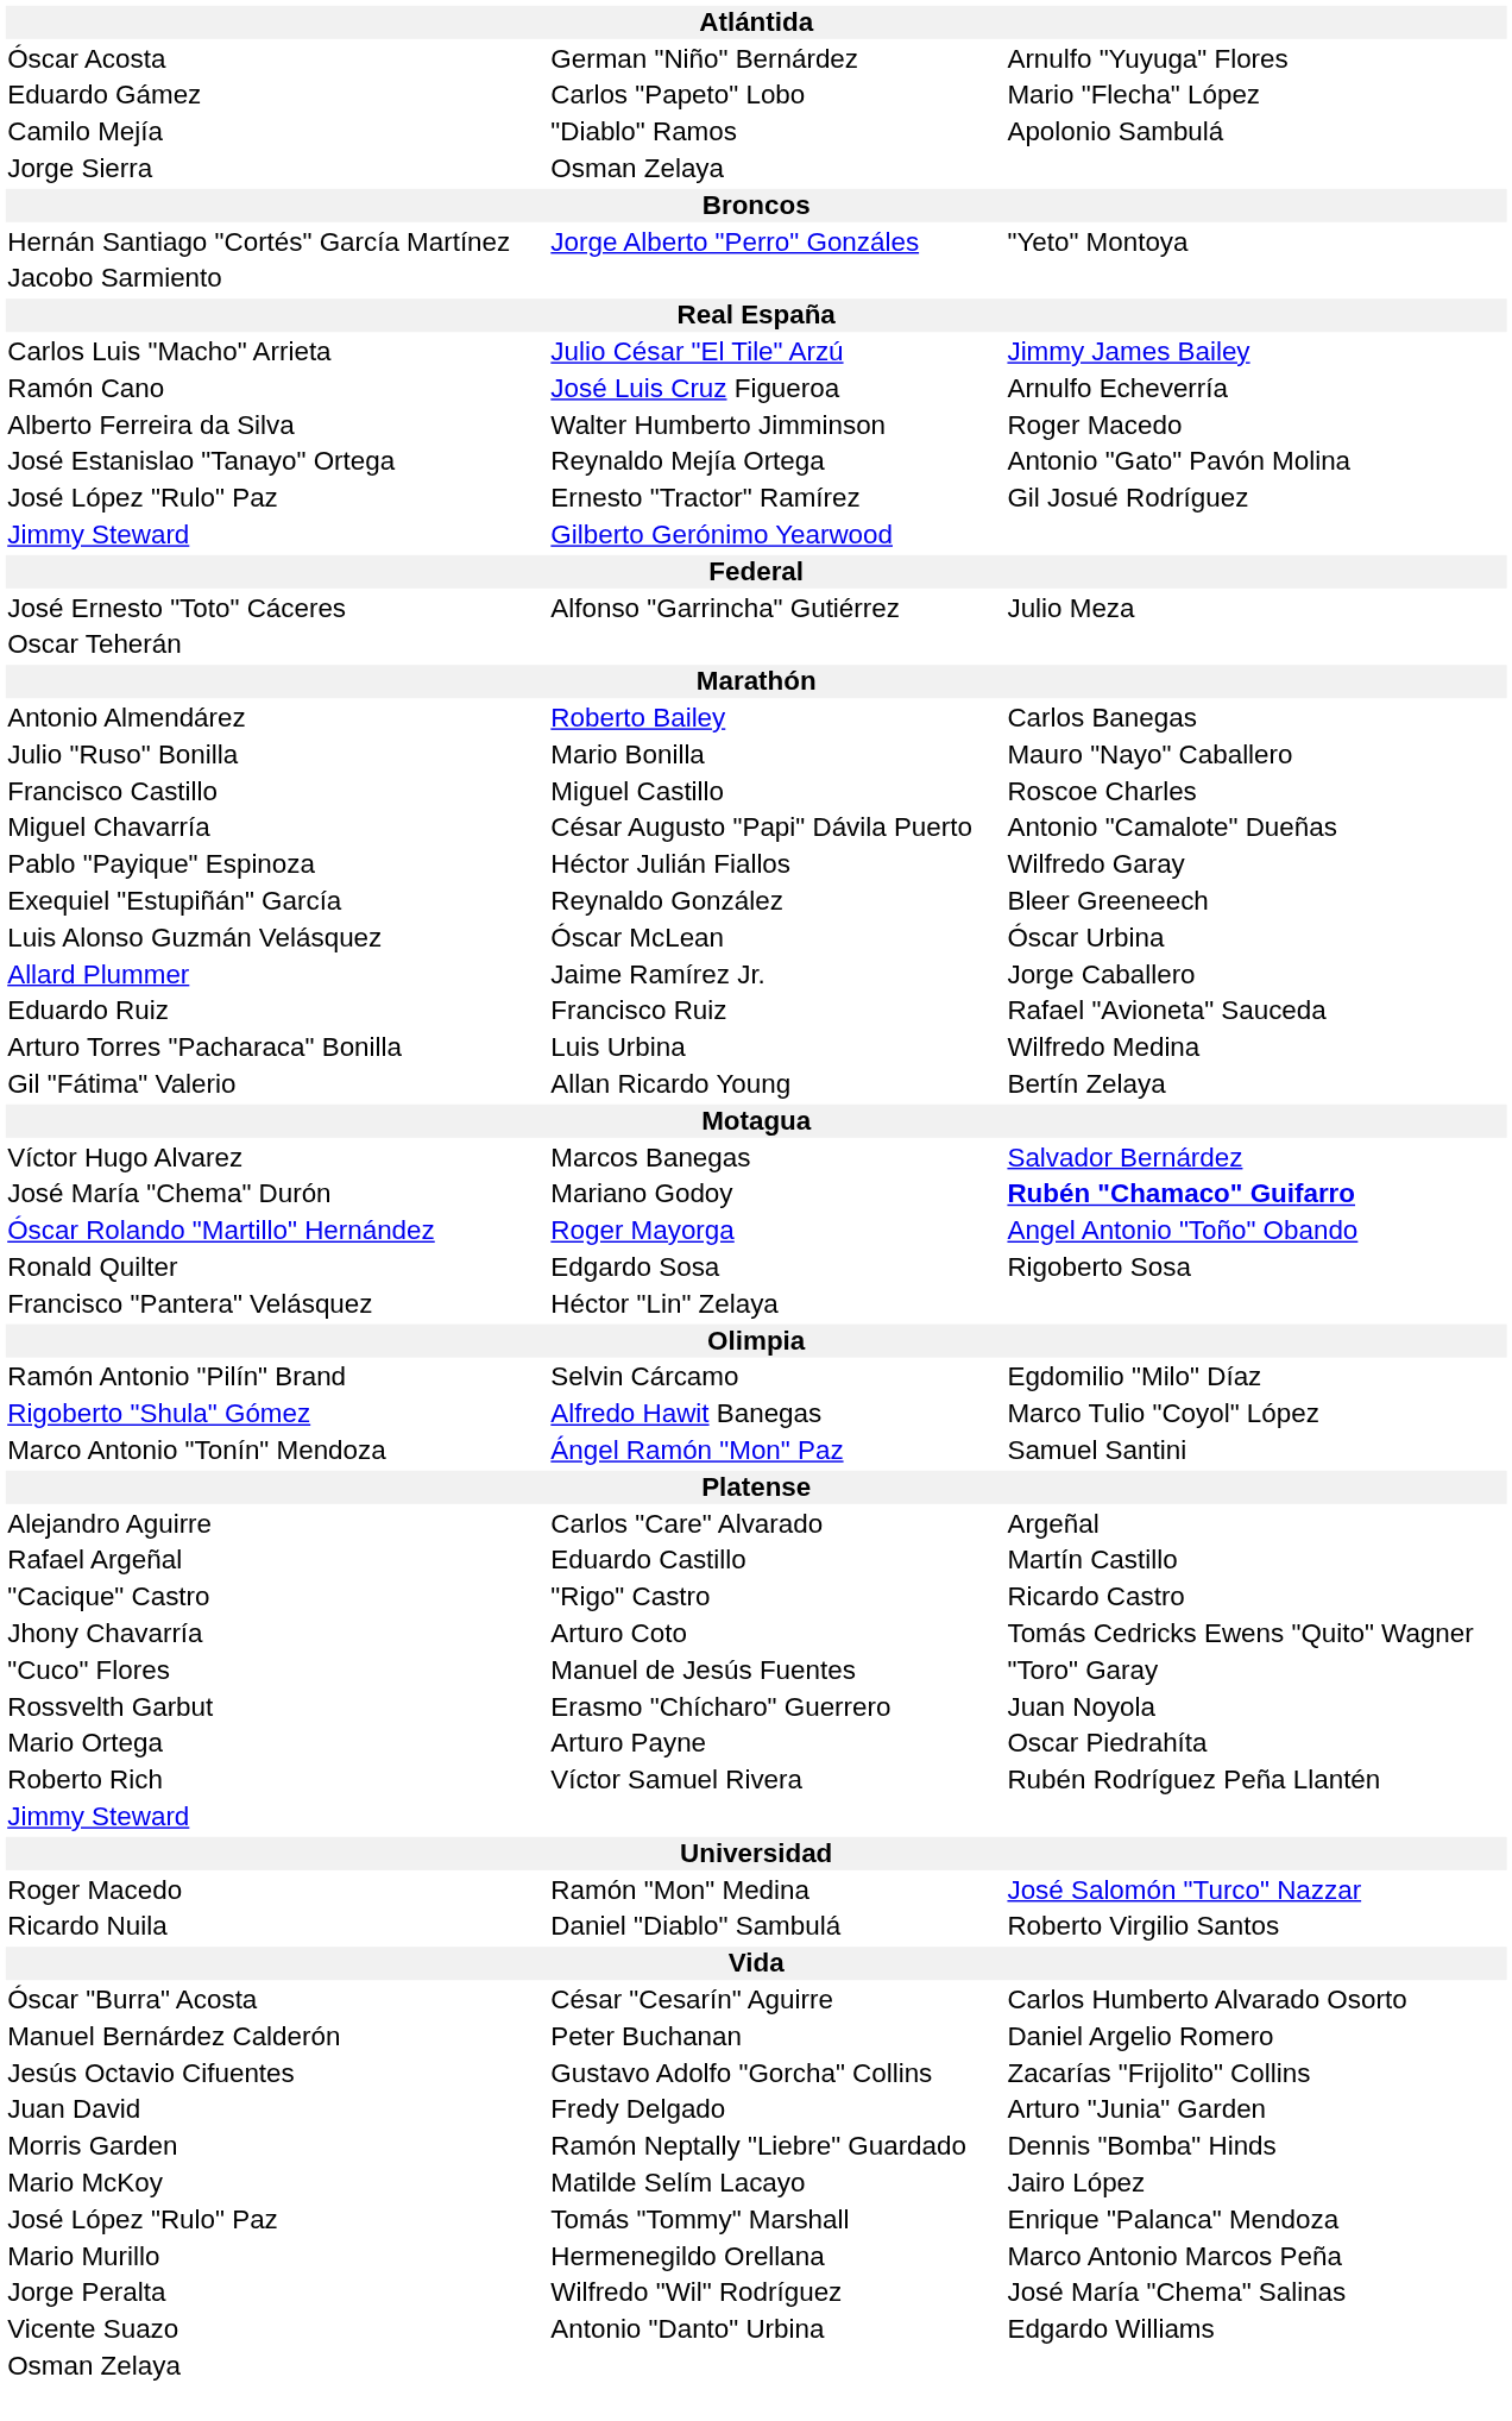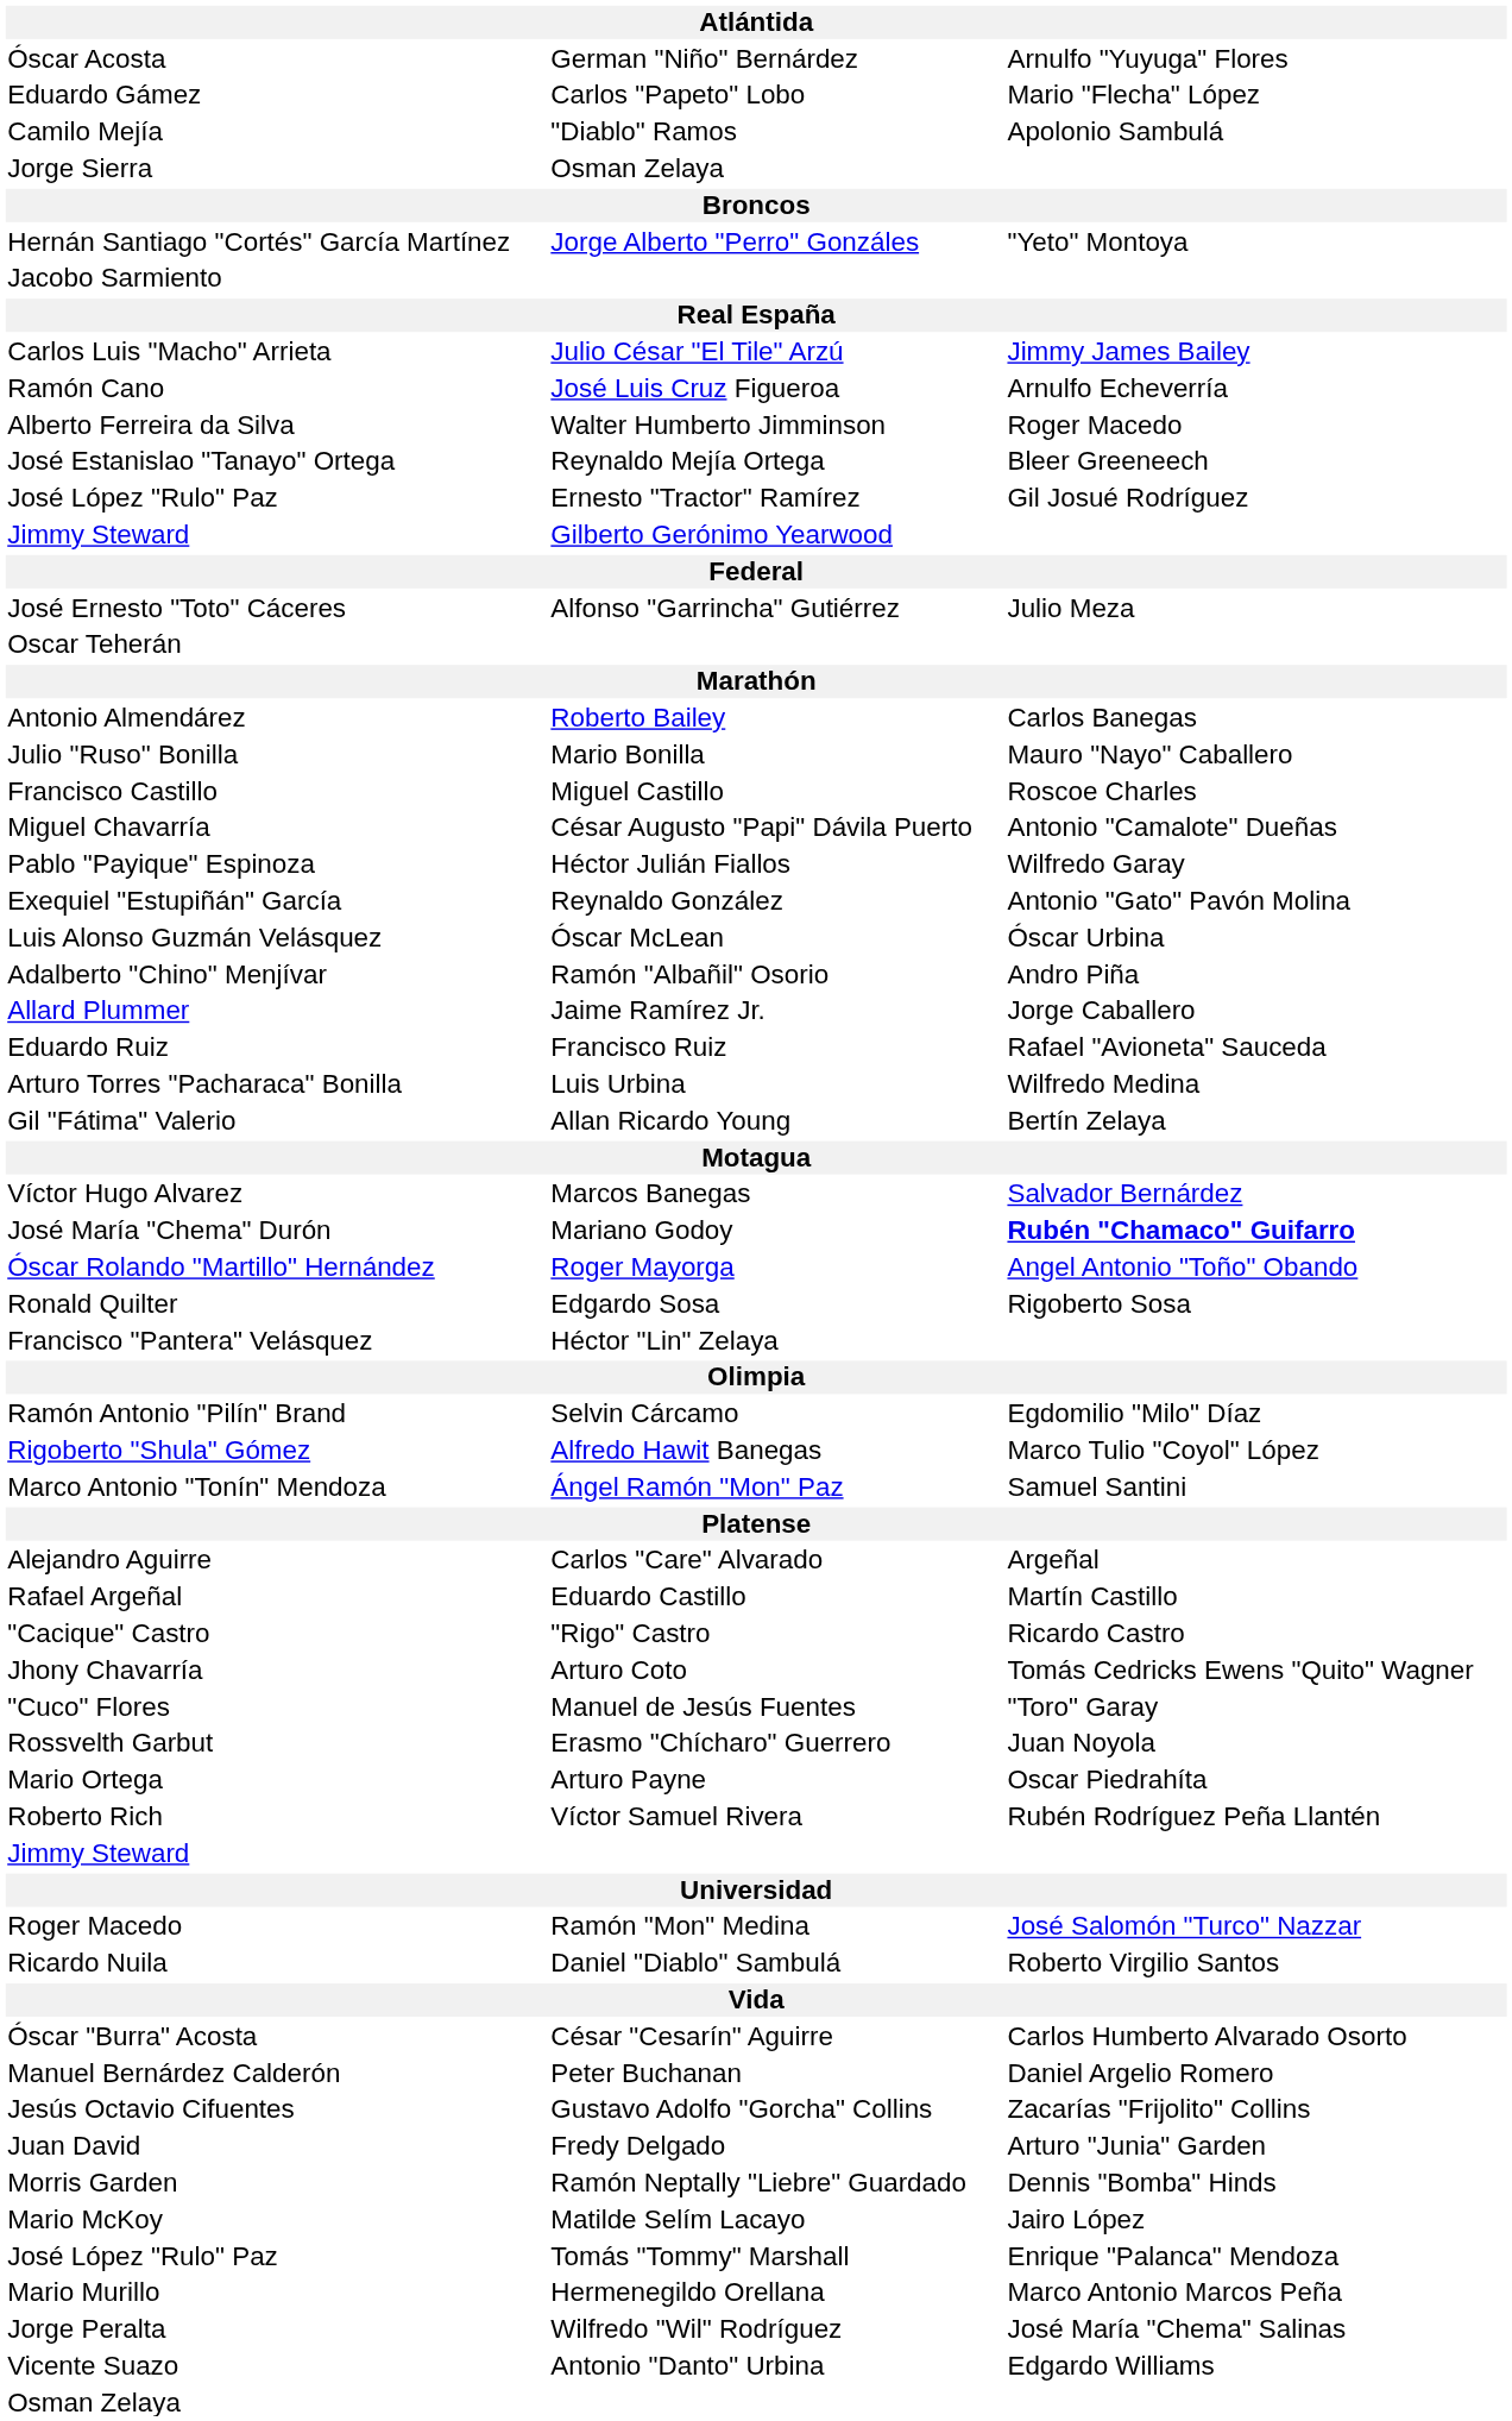 <table border="0">
 <tr bgcolor="f1f1f1">
 <th width="900" colspan="3">Atlántida</th>
 </tr>
 <tr>
 <td> Óscar Acosta</td>
 <td> German "Niño" Bernárdez</td>
 <td> Arnulfo "Yuyuga" Flores</td>
 </tr>
 <tr>
 <td> Eduardo Gámez</td>
 <td> Carlos "Papeto" Lobo</td>
 <td> Mario "Flecha" López</td>
 </tr>
 <tr>
 <td> Camilo Mejía</td>
 <td> "Diablo" Ramos</td>
 <td> Apolonio Sambulá</td>
 </tr>
 <tr>
 <td> Jorge Sierra</td>
 <td> Osman Zelaya</td>
 <td></td>
 </tr>
 <tr bgcolor="f1f1f1">
 <th colspan="3">Broncos</th>
 </tr>
 <tr>
 <td> Hernán Santiago "Cortés" García Martínez</td>
 <td> <a href='#'>Jorge Alberto "Perro" Gonzáles</a></td>
 <td> "Yeto" Montoya</td>
 </tr>
 <tr>
 <td> Jacobo Sarmiento</td>
 <td></td>
 <td></td>
 </tr>
 <tr bgcolor="f1f1f1">
 <th colspan="3">Real España</th>
 </tr>
 <tr>
 <td> Carlos Luis "Macho" Arrieta</td>
 <td> <a href='#'>Julio César "El Tile" Arzú</a></td>
 <td> <a href='#'>Jimmy James Bailey</a></td>
 </tr>
 <tr>
 <td> Ramón Cano</td>
 <td> <a href='#'>José Luis Cruz</a> Figueroa</td>
 <td> Arnulfo Echeverría</td>
 </tr>
 <tr>
 <td> Alberto Ferreira da Silva</td>
 <td> Walter Humberto Jimminson</td>
 <td> Roger Macedo</td>
 </tr>
 <tr>
 <td> José Estanislao "Tanayo" Ortega</td>
 <td> Reynaldo Mejía Ortega</td>
-<td> Antonio "Gato" Pavón Molina</td>
+<td> Bleer Greeneech</td>
 </tr>
 <tr>
 <td> José López "Rulo" Paz</td>
 <td> Ernesto "Tractor" Ramírez</td>
 <td> Gil Josué Rodríguez</td>
 </tr>
 <tr>
 <td> <a href='#'>Jimmy Steward</a></td>
 <td> <a href='#'>Gilberto Gerónimo Yearwood</a></td>
 <td></td>
 </tr>
 <tr bgcolor="f1f1f1">
 <th colspan="3">Federal</th>
 </tr>
 <tr>
 <td> José Ernesto "Toto" Cáceres</td>
 <td> Alfonso "Garrincha" Gutiérrez</td>
 <td> Julio Meza</td>
 </tr>
 <tr>
 <td> Oscar Teherán</td>
 <td></td>
 <td></td>
 </tr>
 <tr bgcolor="f1f1f1">
 <th colspan="3">Marathón</th>
 </tr>
 <tr>
 <td> Antonio Almendárez</td>
 <td> <a href='#'>Roberto Bailey</a></td>
 <td> Carlos Banegas</td>
 </tr>
 <tr>
 <td> Julio "Ruso" Bonilla</td>
 <td> Mario Bonilla</td>
 <td> Mauro "Nayo" Caballero</td>
 </tr>
 <tr>
 <td> Francisco Castillo</td>
 <td> Miguel Castillo</td>
 <td> Roscoe Charles</td>
 </tr>
 <tr>
 <td> Miguel Chavarría</td>
 <td> César Augusto "Papi" Dávila Puerto</td>
 <td> Antonio "Camalote" Dueñas</td>
 </tr>
 <tr>
 <td> Pablo "Payique" Espinoza</td>
 <td> Héctor Julián Fiallos</td>
 <td> Wilfredo Garay</td>
 </tr>
 <tr>
 <td> Exequiel "Estupiñán" García</td>
 <td> Reynaldo González</td>
-<td> Bleer Greeneech</td>
+<td> Antonio "Gato" Pavón Molina</td>
 </tr>
 <tr>
 <td> Luis Alonso Guzmán Velásquez</td>
 <td> Óscar McLean</td>
 <td> Óscar Urbina</td>
+</tr>
+<tr>
+<td> Adalberto "Chino" Menjívar</td>
+<td> Ramón "Albañil" Osorio</td>
+<td> Andro Piña</td>
 </tr>
 <tr>
 <td> <a href='#'>Allard Plummer</a></td>
 <td> Jaime Ramírez Jr.</td>
 <td> Jorge Caballero</td>
 </tr>
 <tr>
 <td> Eduardo Ruiz</td>
 <td> Francisco Ruiz</td>
 <td> Rafael "Avioneta" Sauceda</td>
 </tr>
 <tr>
 <td> Arturo Torres "Pacharaca" Bonilla</td>
 <td> Luis Urbina</td>
 <td> Wilfredo Medina</td>
 </tr>
 <tr>
 <td> Gil "Fátima" Valerio</td>
 <td> Allan Ricardo Young</td>
 <td> Bertín Zelaya</td>
 </tr>
 <tr bgcolor="f1f1f1">
 <th colspan="3">Motagua</th>
 </tr>
 <tr>
 <td> Víctor Hugo Alvarez</td>
 <td> Marcos Banegas</td>
 <td> <a href='#'>Salvador Bernárdez</a></td>
 </tr>
 <tr>
 <td> José María "Chema" Durón</td>
 <td> Mariano Godoy</td>
 <td><strong> <a href='#'>Rubén "Chamaco" Guifarro</a></strong></td>
 </tr>
 <tr>
 <td> <a href='#'>Óscar Rolando "Martillo" Hernández</a></td>
 <td> <a href='#'>Roger Mayorga</a></td>
 <td> <a href='#'>Angel Antonio "Toño" Obando</a></td>
 </tr>
 <tr>
 <td> Ronald Quilter</td>
 <td> Edgardo Sosa</td>
 <td> Rigoberto Sosa</td>
 </tr>
 <tr>
 <td> Francisco "Pantera" Velásquez</td>
 <td> Héctor "Lin" Zelaya</td>
 <td></td>
 </tr>
 <tr bgcolor="f1f1f1">
 <th colspan="3">Olimpia</th>
 </tr>
 <tr>
 <td> Ramón Antonio "Pilín" Brand</td>
 <td> Selvin Cárcamo</td>
 <td> Egdomilio "Milo" Díaz</td>
 </tr>
 <tr>
 <td> <a href='#'>Rigoberto "Shula" Gómez</a></td>
 <td> <a href='#'>Alfredo Hawit</a> Banegas</td>
 <td> Marco Tulio "Coyol" López</td>
 </tr>
 <tr>
 <td> Marco Antonio "Tonín" Mendoza</td>
 <td> <a href='#'>Ángel Ramón "Mon" Paz</a></td>
 <td> Samuel Santini</td>
 </tr>
 <tr bgcolor="f1f1f1">
 <th colspan="3">Platense</th>
 </tr>
 <tr>
 <td> Alejandro Aguirre</td>
 <td> Carlos "Care" Alvarado</td>
 <td>  Argeñal</td>
 </tr>
 <tr>
 <td> Rafael Argeñal</td>
 <td> Eduardo Castillo</td>
 <td> Martín Castillo</td>
 </tr>
 <tr>
 <td> "Cacique" Castro</td>
 <td> "Rigo" Castro</td>
 <td> Ricardo Castro</td>
 </tr>
 <tr>
 <td> Jhony Chavarría</td>
 <td> Arturo Coto</td>
 <td> Tomás Cedricks Ewens "Quito" Wagner</td>
 </tr>
 <tr>
 <td> "Cuco" Flores</td>
 <td> Manuel de Jesús Fuentes</td>
 <td> "Toro" Garay</td>
 </tr>
 <tr>
 <td> Rossvelth Garbut</td>
 <td> Erasmo "Chícharo" Guerrero</td>
 <td> Juan Noyola</td>
 </tr>
 <tr>
 <td> Mario Ortega</td>
 <td> Arturo Payne</td>
 <td> Oscar Piedrahíta</td>
 </tr>
 <tr>
 <td> Roberto Rich</td>
 <td> Víctor Samuel Rivera</td>
 <td> Rubén Rodríguez Peña Llantén</td>
 </tr>
 <tr>
 <td> <a href='#'>Jimmy Steward</a></td>
 <td></td>
 <td></td>
 </tr>
 <tr bgcolor="f1f1f1">
 <th colspan="3">Universidad</th>
 </tr>
 <tr>
 <td> Roger Macedo</td>
 <td> Ramón "Mon" Medina</td>
 <td> <a href='#'>José Salomón "Turco" Nazzar</a></td>
 </tr>
 <tr>
 <td> Ricardo Nuila</td>
 <td> Daniel "Diablo" Sambulá</td>
 <td> Roberto Virgilio Santos</td>
 </tr>
 <tr bgcolor="f1f1f1">
 <th colspan="3">Vida</th>
 </tr>
 <tr>
 <td> Óscar "Burra" Acosta</td>
 <td> César "Cesarín" Aguirre</td>
 <td> Carlos Humberto Alvarado Osorto</td>
 </tr>
 <tr>
 <td> Manuel Bernárdez Calderón</td>
 <td> Peter Buchanan</td>
 <td> Daniel Argelio Romero</td>
 </tr>
 <tr>
 <td> Jesús Octavio Cifuentes</td>
 <td> Gustavo Adolfo "Gorcha" Collins</td>
 <td> Zacarías "Frijolito" Collins</td>
 </tr>
 <tr>
 <td> Juan David</td>
 <td> Fredy Delgado</td>
 <td> Arturo "Junia" Garden</td>
 </tr>
 <tr>
 <td> Morris Garden</td>
 <td> Ramón Neptally "Liebre" Guardado</td>
 <td> Dennis "Bomba" Hinds</td>
 </tr>
 <tr>
 <td> Mario McKoy</td>
 <td> Matilde Selím Lacayo</td>
 <td> Jairo López</td>
 </tr>
 <tr>
 <td> José López "Rulo" Paz</td>
 <td> Tomás "Tommy" Marshall</td>
 <td> Enrique "Palanca" Mendoza</td>
 </tr>
 <tr>
 <td> Mario Murillo</td>
 <td> Hermenegildo Orellana</td>
 <td> Marco Antonio Marcos Peña</td>
 </tr>
 <tr>
 <td> Jorge Peralta</td>
 <td> Wilfredo "Wil" Rodríguez</td>
 <td> José María "Chema" Salinas</td>
 </tr>
 <tr>
 <td> Vicente Suazo</td>
 <td> Antonio "Danto" Urbina</td>
 <td> Edgardo Williams</td>
 </tr>
 <tr>
 <td> Osman Zelaya</td>
 <td></td>
 <td></td>
 </tr>
 </table>
